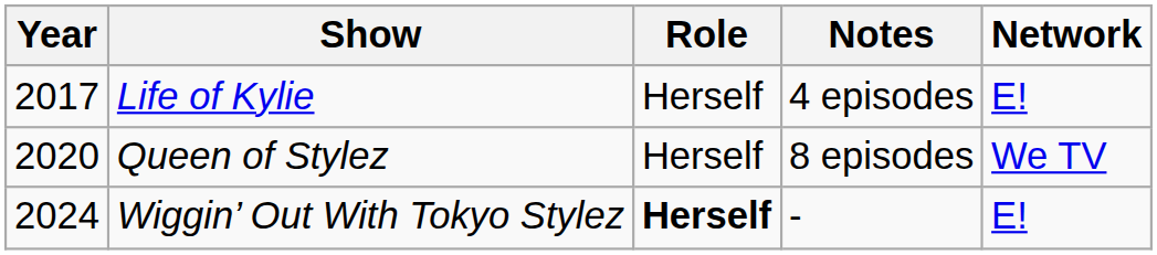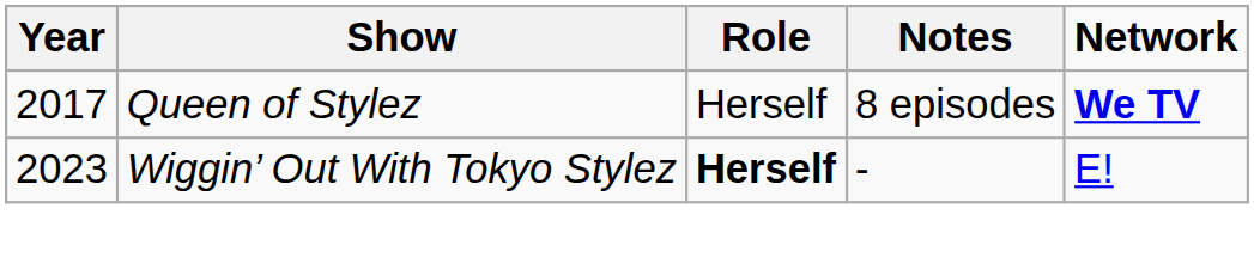 <table class="wikitable">
 <tr>
 <th>Year</th>
 <th>Show</th>
 <th>Role</th>
 <th>Notes</th>
 <td><strong>Network</strong></td>
 </tr>
 <tr>
 <td>2017</td>
-<td><em><a href='#'>Life of Kylie</a></em></td>
-<td>Herself</td>
-<td>4 episodes</td>
-<td><a href='#'>E!</a></td>
-</tr>
-<tr>
-<td>2020</td>
 <td><em>Queen of Stylez</em></td>
 <td>Herself</td>
 <td>8 episodes</td>
-<td><a href='#'>We TV</a></td>
+<td><strong><a href='#'>We TV</a></strong></td>
 </tr>
 <tr>
-<td>2024</td>
+<td>2023</td>
 <td><em>Wiggin’ Out With Tokyo Stylez</em> </td>
 <td><strong>Herself</strong></td>
 <td>-</td>
 <td><a href='#'>E!</a></td>
 </tr>
 </table>
